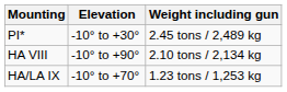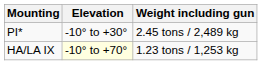 <table class="wikitable">
 <tr>
 <th>Mounting</th>
 <th>Elevation</th>
 <th>Weight including gun</th>
 </tr>
 <tr>
 <td>PI*</td>
 <td>-10° to +30° </td>
 <td>2.45 tons / 2,489 kg</td>
 </tr>
 <tr>
-<td>HA VIII</td>
-<td>-10° to +90° </td>
-<td>2.10 tons / 2,134 kg</td>
-</tr>
-<tr>
 <td>HA/LA IX</td>
-<td>-10° to +70° </td>
+<td style="background: lightyellow;">-10° to +70° </td>
 <td>1.23 tons / 1,253 kg</td>
 </tr>
 </table>
